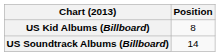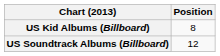 <table class="wikitable sortable plainrowheaders" style="text-align:center">
 <tr>
 <th scope="col">Chart (2013)</th>
 <th scope="col">Position</th>
 </tr>
 <tr>
 <th scope="row">US Kid Albums (<em>Billboard</em>)</th>
 <td>8</td>
 </tr>
 <tr>
 <th scope="row">US Soundtrack Albums (<em>Billboard</em>)</th>
-<td>14</td>
+<td>12</td>
 </tr>
 </table>
